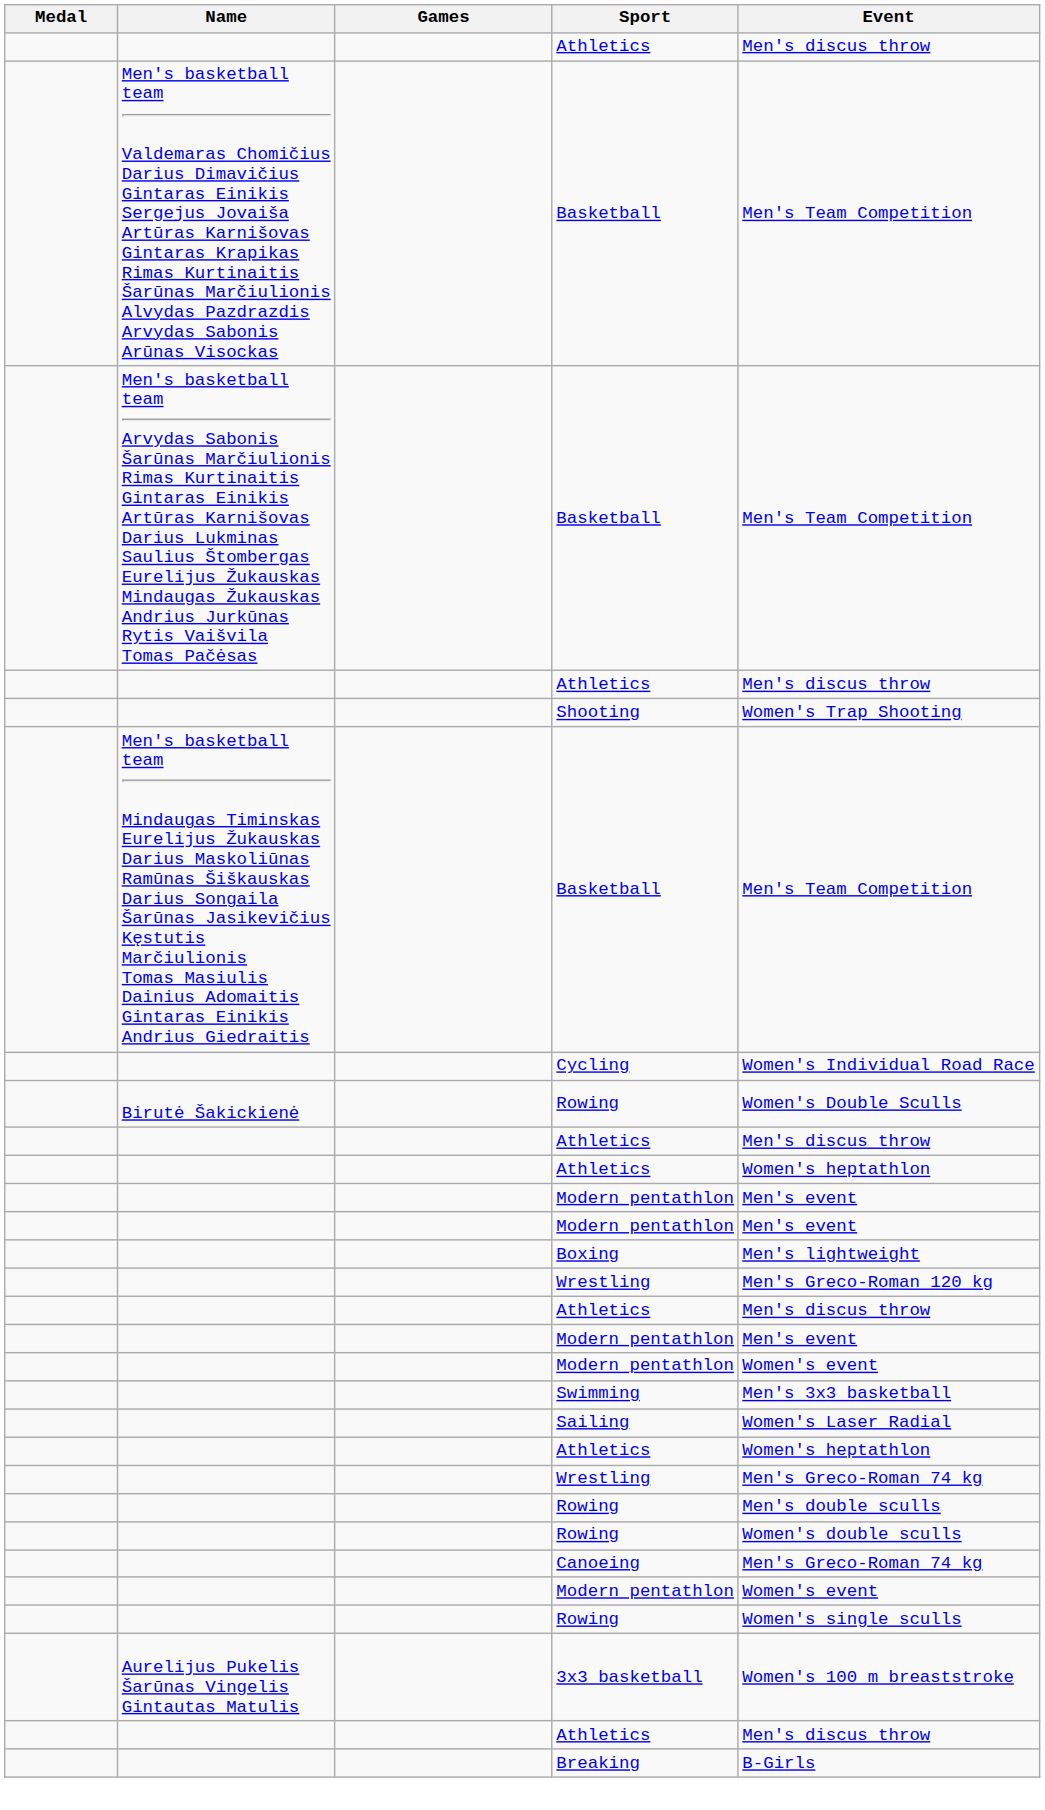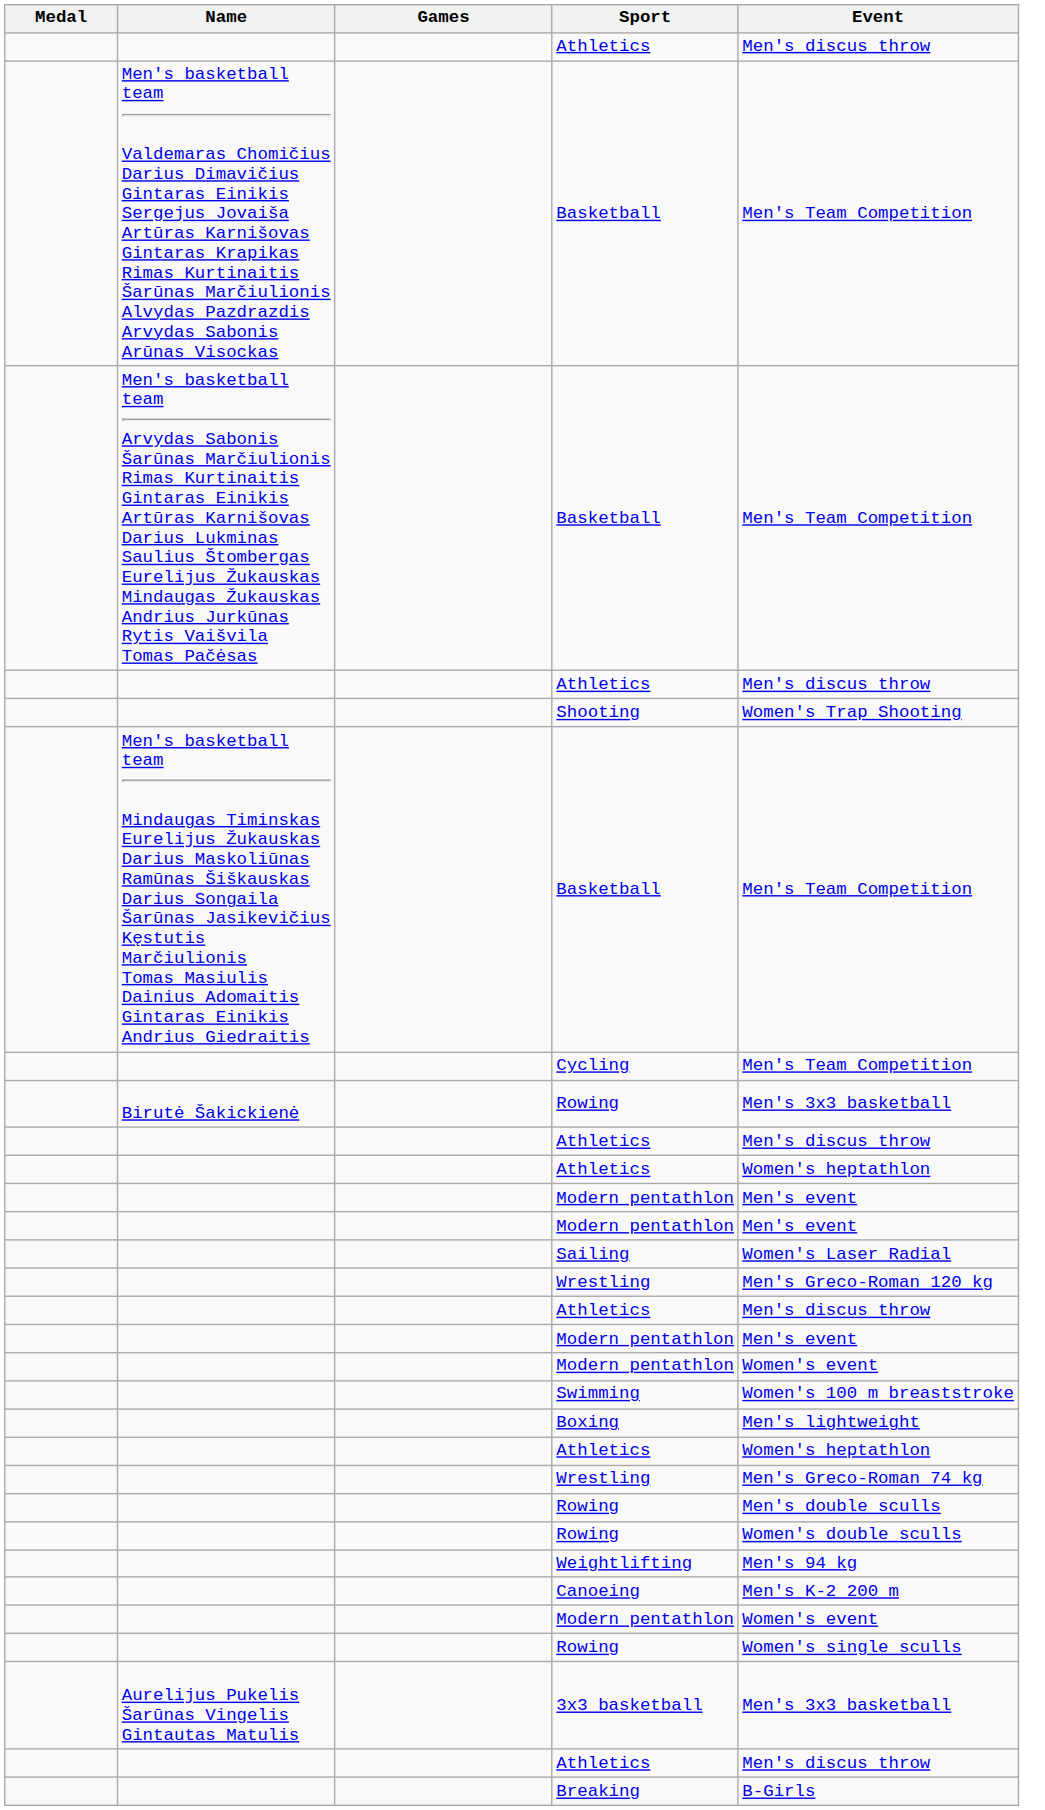 <table class="wikitable sortable" style="font-size: 95%;">
 <tr>
 <th style="width:6em">Medal</th>
 <th style="width:12em">Name</th>
 <th style="width:12em">Games</th>
 <th>Sport</th>
 <th>Event</th>
 </tr>
 <tr>
 <td></td>
 <td></td>
 <td></td>
 <td>  <a href='#'>Athletics</a></td>
 <td><a href='#'>Men's discus throw</a></td>
 </tr>
 <tr>
 <td></td>
 <td><a href='#'>Men's basketball team</a><hr> <br><a href='#'>Valdemaras Chomičius</a> <br><a href='#'>Darius Dimavičius</a> <br><a href='#'>Gintaras Einikis</a> <br><a href='#'>Sergejus Jovaiša</a> <br><a href='#'>Artūras Karnišovas</a> <br><a href='#'>Gintaras Krapikas</a> <br><a href='#'>Rimas Kurtinaitis</a> <br><a href='#'>Šarūnas Marčiulionis</a> <br><a href='#'>Alvydas Pazdrazdis</a> <br><a href='#'>Arvydas Sabonis</a> <br><a href='#'>Arūnas Visockas</a></td>
 <td></td>
 <td>  <a href='#'>Basketball</a></td>
 <td><a href='#'>Men's Team Competition</a></td>
 </tr>
 <tr>
 <td></td>
 <td><a href='#'>Men's basketball team</a><hr><a href='#'>Arvydas Sabonis</a> <br><a href='#'>Šarūnas Marčiulionis</a> <br><a href='#'>Rimas Kurtinaitis</a> <br><a href='#'>Gintaras Einikis</a> <br><a href='#'>Artūras Karnišovas</a> <br><a href='#'>Darius Lukminas</a> <br><a href='#'>Saulius Štombergas</a> <br><a href='#'>Eurelijus Žukauskas</a> <br><a href='#'>Mindaugas Žukauskas</a> <br><a href='#'>Andrius Jurkūnas</a> <br><a href='#'>Rytis Vaišvila</a> <br><a href='#'>Tomas Pačėsas</a></td>
 <td></td>
 <td> <a href='#'>Basketball</a></td>
 <td><a href='#'>Men's Team Competition</a></td>
 </tr>
 <tr>
 <td></td>
 <td></td>
 <td></td>
 <td> <a href='#'>Athletics</a></td>
 <td><a href='#'>Men's discus throw</a></td>
 </tr>
 <tr>
 <td></td>
 <td></td>
 <td></td>
 <td> <a href='#'>Shooting</a></td>
 <td><a href='#'>Women's Trap Shooting</a></td>
 </tr>
 <tr>
 <td></td>
 <td><a href='#'>Men's basketball team</a><hr> <br><a href='#'>Mindaugas Timinskas</a> <br><a href='#'>Eurelijus Žukauskas</a> <br><a href='#'>Darius Maskoliūnas</a> <br><a href='#'>Ramūnas Šiškauskas</a> <br><a href='#'>Darius Songaila</a> <br><a href='#'>Šarūnas Jasikevičius</a> <br><a href='#'>Kęstutis Marčiulionis</a> <br><a href='#'>Tomas Masiulis</a> <br><a href='#'>Dainius Adomaitis</a> <br><a href='#'>Gintaras Einikis</a> <br><a href='#'>Andrius Giedraitis</a></td>
 <td></td>
 <td> <a href='#'>Basketball</a></td>
 <td><a href='#'>Men's Team Competition</a></td>
 </tr>
 <tr>
 <td></td>
 <td></td>
 <td></td>
 <td> <a href='#'>Cycling</a></td>
-<td><a href='#'>Women's Individual Road Race</a></td>
+<td><a href='#'>Men's Team Competition</a></td>
 </tr>
 <tr>
 <td></td>
 <td> <br><a href='#'>Birutė Šakickienė</a></td>
 <td></td>
 <td> <a href='#'>Rowing</a></td>
-<td><a href='#'>Women's Double Sculls</a></td>
+<td><a href='#'>Men's 3x3 basketball</a></td>
 </tr>
 <tr>
 <td></td>
 <td></td>
 <td></td>
 <td> <a href='#'>Athletics</a></td>
 <td><a href='#'>Men's discus throw</a></td>
 </tr>
 <tr>
 <td></td>
 <td></td>
 <td></td>
 <td> <a href='#'>Athletics</a></td>
 <td><a href='#'>Women's heptathlon</a></td>
 </tr>
 <tr>
 <td></td>
 <td></td>
 <td></td>
 <td> <a href='#'>Modern pentathlon</a></td>
 <td><a href='#'>Men's event</a></td>
 </tr>
 <tr>
 <td></td>
 <td></td>
 <td></td>
 <td> <a href='#'>Modern pentathlon</a></td>
 <td><a href='#'>Men's event</a></td>
 </tr>
 <tr>
 <td></td>
 <td></td>
 <td></td>
-<td> <a href='#'>Boxing</a></td>
-<td><a href='#'>Men's lightweight</a></td>
+<td> <a href='#'>Sailing</a></td>
+<td><a href='#'>Women's Laser Radial</a></td>
 </tr>
 <tr>
 <td></td>
 <td></td>
 <td></td>
 <td> <a href='#'>Wrestling</a></td>
 <td><a href='#'>Men's Greco-Roman 120 kg</a></td>
 </tr>
 <tr>
 <td></td>
 <td></td>
 <td></td>
 <td> <a href='#'>Athletics</a></td>
 <td><a href='#'>Men's discus throw</a></td>
 </tr>
 <tr>
 <td></td>
 <td></td>
 <td></td>
 <td> <a href='#'>Modern pentathlon</a></td>
 <td><a href='#'>Men's event</a></td>
 </tr>
 <tr>
 <td></td>
 <td></td>
 <td></td>
 <td> <a href='#'>Modern pentathlon</a></td>
 <td><a href='#'>Women's event</a></td>
 </tr>
 <tr>
 <td></td>
 <td></td>
 <td></td>
 <td> <a href='#'>Swimming</a></td>
-<td><a href='#'>Men's 3x3 basketball</a></td>
+<td><a href='#'>Women's 100 m breaststroke</a></td>
 </tr>
 <tr>
 <td></td>
 <td></td>
 <td></td>
-<td> <a href='#'>Sailing</a></td>
-<td><a href='#'>Women's Laser Radial</a></td>
+<td> <a href='#'>Boxing</a></td>
+<td><a href='#'>Men's lightweight</a></td>
 </tr>
 <tr>
 <td></td>
 <td></td>
 <td></td>
 <td> <a href='#'>Athletics</a></td>
 <td><a href='#'>Women's heptathlon</a></td>
 </tr>
 <tr>
 <td></td>
 <td></td>
 <td></td>
 <td> <a href='#'>Wrestling</a></td>
 <td><a href='#'>Men's Greco-Roman 74 kg</a></td>
 </tr>
 <tr>
 <td></td>
 <td><br></td>
 <td></td>
 <td> <a href='#'>Rowing</a></td>
 <td><a href='#'>Men's double sculls</a></td>
 </tr>
 <tr>
 <td></td>
 <td><br></td>
 <td></td>
 <td> <a href='#'>Rowing</a></td>
 <td><a href='#'>Women's double sculls</a></td>
 </tr>
 <tr>
 <td></td>
+<td></td>
+<td></td>
+<td> <a href='#'>Weightlifting</a></td>
+<td><a href='#'>Men's 94 kg</a></td>
+</tr>
+<tr>
+<td></td>
 <td><br></td>
 <td></td>
 <td> <a href='#'>Canoeing</a></td>
-<td><a href='#'>Men's Greco-Roman 74 kg</a></td>
+<td><a href='#'>Men's K-2 200 m</a></td>
 </tr>
 <tr>
 <td></td>
 <td></td>
 <td></td>
 <td> <a href='#'>Modern pentathlon</a></td>
 <td><a href='#'>Women's event</a></td>
 </tr>
 <tr>
 <td></td>
 <td></td>
 <td></td>
 <td> <a href='#'>Rowing</a></td>
 <td><a href='#'>Women's single sculls</a></td>
 </tr>
 <tr>
 <td></td>
 <td> <br> <a href='#'>Aurelijus Pukelis</a> <br> <a href='#'>Šarūnas Vingelis</a> <br> <a href='#'>Gintautas Matulis</a></td>
 <td></td>
 <td> <a href='#'>3x3 basketball</a></td>
-<td><a href='#'>Women's 100 m breaststroke</a></td>
+<td><a href='#'>Men's 3x3 basketball</a></td>
 </tr>
 <tr>
 <td></td>
 <td></td>
 <td></td>
 <td> <a href='#'>Athletics</a></td>
 <td><a href='#'>Men's discus throw</a></td>
 </tr>
 <tr>
 <td></td>
 <td></td>
 <td></td>
 <td> <a href='#'>Breaking</a></td>
 <td><a href='#'>B-Girls</a></td>
 </tr>
 </table>
